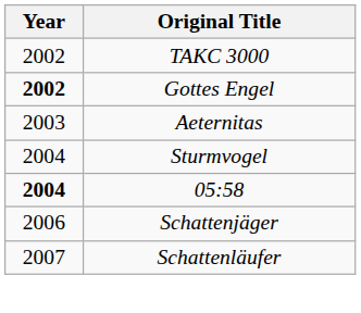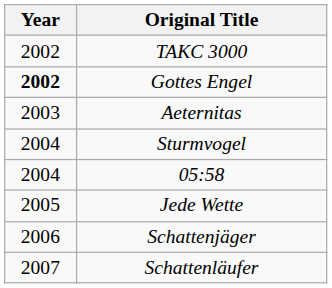 <table class="wikitable"  style="text-align:center; width:30%;">
 <tr>
 <th style="text-align:center; width:10%;">Year</th>
 <th style="text-align:center; width:45%;">Original Title</th>
 </tr>
 <tr>
 <td>2002</td>
 <td><em>TAKC 3000</em></td>
 </tr>
 <tr>
 <td><strong>2002</strong></td>
 <td><em>Gottes Engel</em></td>
 </tr>
 <tr>
 <td>2003</td>
 <td><em>Aeternitas</em></td>
 </tr>
 <tr>
 <td>2004</td>
 <td><em>Sturmvogel</em></td>
 </tr>
 <tr>
-<td><strong>2004</strong></td>
+<td>2004</td>
 <td><em>05:58</em></td>
+</tr>
+<tr>
+<td>2005</td>
+<td><em>Jede Wette</em></td>
 </tr>
 <tr>
 <td>2006</td>
 <td><em>Schattenjäger</em></td>
 </tr>
 <tr>
 <td>2007</td>
 <td><em>Schattenläufer</em></td>
 </tr>
 </table>
